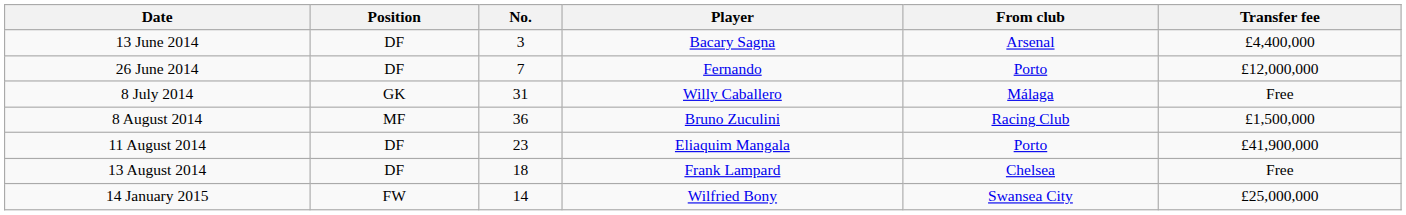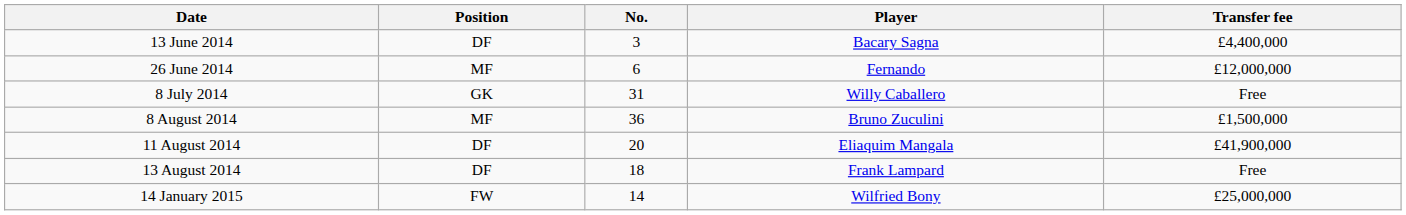 <table class="wikitable sortable" style="width:97%; text-align:center; font-size:85%; text-align:centre;">
 <tr>
 <th>Date</th>
 <th>Position</th>
 <th>No.</th>
 <th>Player</th>
-<th>From club</th>
 <th>Transfer fee</th>
 </tr>
 <tr>
 <td>13 June 2014</td>
 <td>DF</td>
 <td>3</td>
 <td> <a href='#'>Bacary Sagna</a></td>
-<td> <a href='#'>Arsenal</a></td>
 <td>£4,400,000</td>
 </tr>
 <tr>
 <td>26 June 2014</td>
-<td>DF</td>
-<td>7</td>
+<td>MF</td>
+<td>6</td>
 <td> <a href='#'>Fernando</a></td>
-<td> <a href='#'>Porto</a></td>
 <td>£12,000,000</td>
 </tr>
 <tr>
 <td>8 July 2014</td>
 <td>GK</td>
 <td>31</td>
 <td> <a href='#'>Willy Caballero</a></td>
-<td> <a href='#'>Málaga</a></td>
 <td>Free</td>
 </tr>
 <tr>
 <td>8 August 2014</td>
 <td>MF</td>
 <td>36</td>
 <td> <a href='#'>Bruno Zuculini</a></td>
-<td> <a href='#'>Racing Club</a></td>
 <td>£1,500,000</td>
 </tr>
 <tr>
 <td>11 August 2014</td>
 <td>DF</td>
-<td>23</td>
+<td>20</td>
 <td> <a href='#'>Eliaquim Mangala</a></td>
-<td> <a href='#'>Porto</a></td>
 <td>£41,900,000</td>
 </tr>
 <tr>
 <td>13 August 2014</td>
 <td>DF</td>
 <td>18</td>
 <td> <a href='#'>Frank Lampard</a></td>
-<td> <a href='#'>Chelsea</a></td>
 <td>Free</td>
 </tr>
 <tr>
 <td>14 January 2015</td>
 <td>FW</td>
 <td>14</td>
 <td> <a href='#'>Wilfried Bony</a></td>
-<td> <a href='#'>Swansea City</a></td>
 <td>£25,000,000</td>
 </tr>
 </table>
